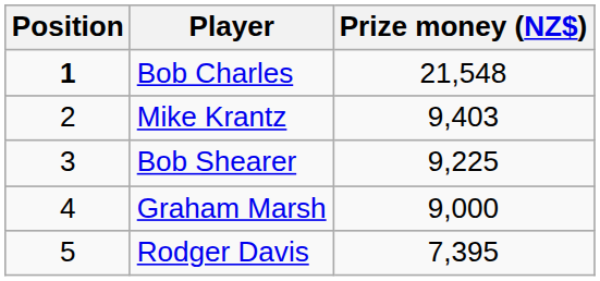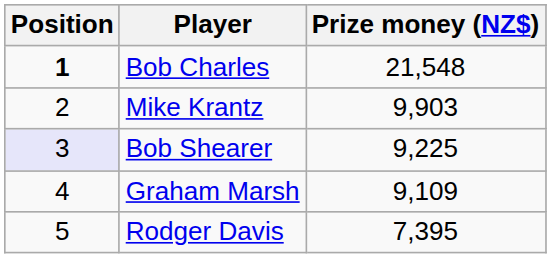 <table class="wikitable">
 <tr>
 <th>Position</th>
 <th>Player</th>
 <th>Prize money (<a href='#'>NZ$</a>)</th>
 </tr>
 <tr>
 <td align=center><strong>1</strong></td>
 <td> <a href='#'>Bob Charles</a></td>
 <td align=center>21,548</td>
 </tr>
 <tr>
 <td align=center>2</td>
 <td> <a href='#'>Mike Krantz</a></td>
-<td align=center>9,403</td>
+<td align=center>9,903</td>
 </tr>
 <tr>
-<td align=center>3</td>
+<td align=center style="background: lavender;">3</td>
 <td> <a href='#'>Bob Shearer</a></td>
 <td align=center>9,225</td>
 </tr>
 <tr>
 <td align=center>4</td>
 <td> <a href='#'>Graham Marsh</a></td>
-<td align=center>9,000</td>
+<td align=center>9,109</td>
 </tr>
 <tr>
 <td align=center>5</td>
 <td> <a href='#'>Rodger Davis</a></td>
 <td align=center>7,395</td>
 </tr>
 </table>
